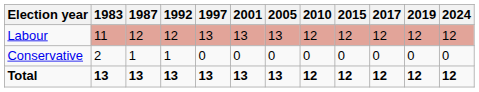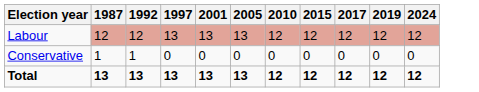 <table class="wikitable">
 <tr>
 <th>Election year</th>
-<th>1983</th>
 <th>1987</th>
 <th>1992</th>
 <th>1997</th>
 <th>2001</th>
 <th>2005</th>
 <th>2010</th>
 <th>2015</th>
 <th>2017</th>
 <th>2019</th>
 <th>2024</th>
 </tr>
 <tr>
 <td><a href='#'>Labour</a></td>
-<td style="background-color:#e2a499;">11</td>
 <td style="background-color:#e2a499;">12</td>
 <td style="background-color:#e2a499;">12</td>
 <td style="background-color:#e2a499;">13</td>
 <td style="background-color:#e2a499;">13</td>
 <td style="background-color:#e2a499;">13</td>
 <td style="background-color:#e2a499;">12</td>
 <td style="background-color:#e2a499;">12</td>
 <td style="background-color:#e2a499;">12</td>
 <td style="background-color:#e2a499;">12</td>
 <td style="background-color:#e2a499;">12</td>
 </tr>
 <tr>
 <td><a href='#'>Conservative</a></td>
-<td>2</td>
 <td>1</td>
 <td>1</td>
 <td>0</td>
 <td>0</td>
 <td>0</td>
 <td>0</td>
 <td>0</td>
 <td>0</td>
 <td>0</td>
 <td>0</td>
 </tr>
 <tr>
 <td><strong>Total</strong></td>
 <td><strong>13</strong></td>
 <td><strong>13</strong></td>
 <td><strong>13</strong></td>
 <td><strong>13</strong></td>
 <td><strong>13</strong></td>
-<td><strong>13</strong></td>
 <td><strong>12</strong></td>
 <td><strong>12</strong></td>
 <td><strong>12</strong></td>
 <td><strong>12</strong></td>
 <td><strong>12</strong></td>
 </tr>
 </table>
